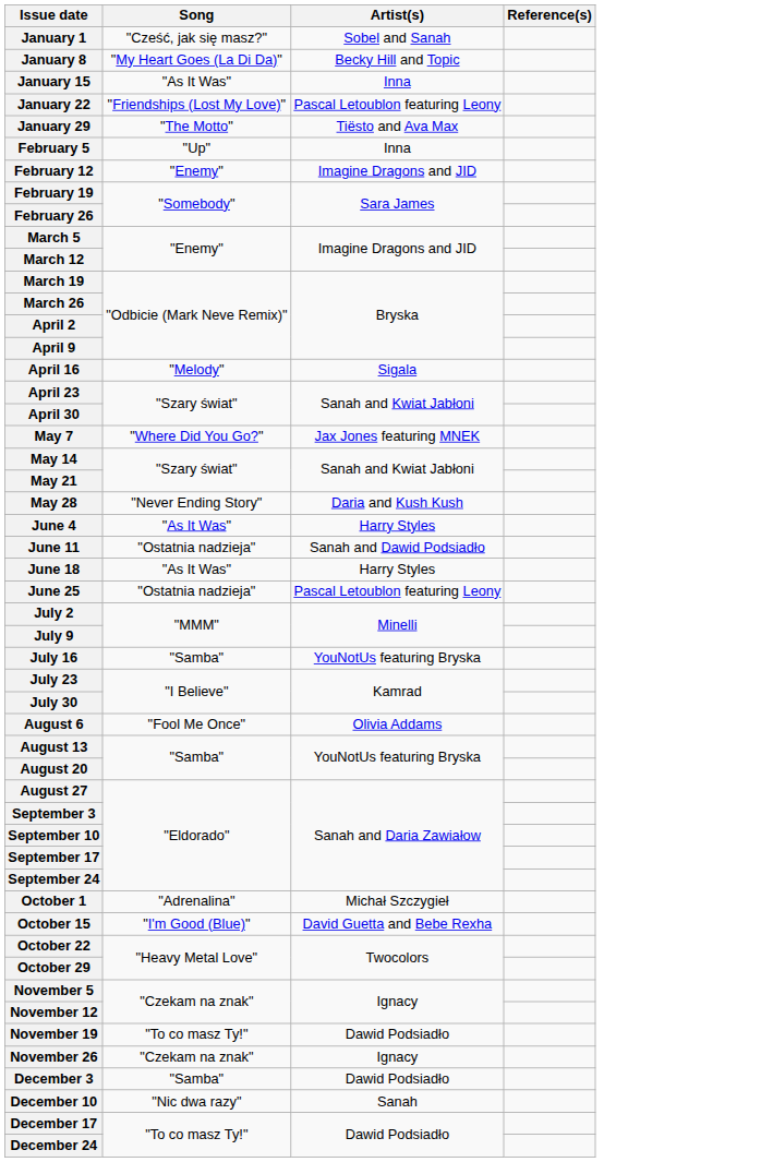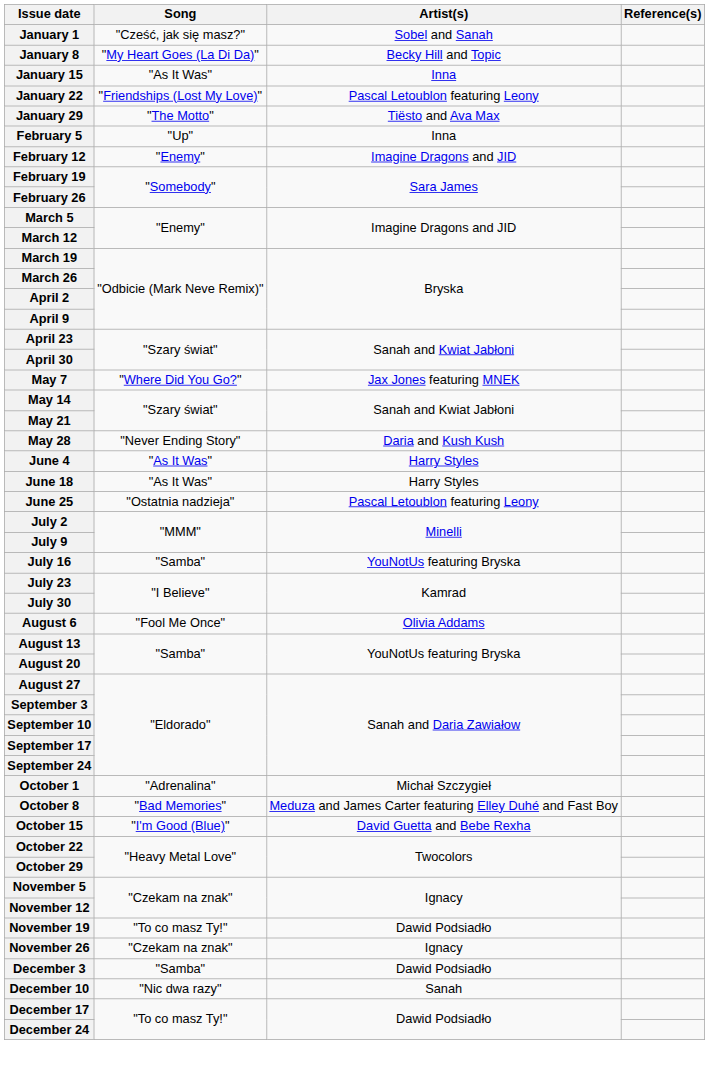 <table class="wikitable plainrowheaders" style="text-align: center">
 <tr>
 <th>Issue date</th>
 <th>Song</th>
 <th>Artist(s)</th>
 <th>Reference(s)</th>
 </tr>
 <tr>
 <th scope="row">January 1</th>
 <td>"Cześć, jak się masz?"</td>
 <td><a href='#'>Sobel</a> and <a href='#'>Sanah</a></td>
 <td></td>
 </tr>
 <tr>
 <th scope="row">January 8</th>
 <td>"<a href='#'>My Heart Goes (La Di Da)</a>"</td>
 <td><a href='#'>Becky Hill</a> and <a href='#'>Topic</a></td>
 <td></td>
 </tr>
 <tr>
 <th scope="row">January 15</th>
 <td>"As It Was"</td>
 <td><a href='#'>Inna</a></td>
 <td></td>
 </tr>
 <tr>
 <th scope="row">January 22</th>
 <td>"<a href='#'>Friendships (Lost My Love)</a>"</td>
 <td><a href='#'>Pascal Letoublon</a> featuring <a href='#'>Leony</a></td>
 <td></td>
 </tr>
 <tr>
 <th scope="row">January 29</th>
 <td>"<a href='#'>The Motto</a>"</td>
 <td><a href='#'>Tiësto</a> and <a href='#'>Ava Max</a></td>
 <td></td>
 </tr>
 <tr>
 <th scope="row">February 5</th>
 <td>"Up"</td>
 <td>Inna</td>
 <td></td>
 </tr>
 <tr>
 <th scope="row">February 12</th>
 <td>"<a href='#'>Enemy</a>"</td>
 <td><a href='#'>Imagine Dragons</a> and <a href='#'>JID</a></td>
 <td></td>
 </tr>
 <tr>
 <th scope="row">February 19</th>
 <td rowspan="2">"<a href='#'>Somebody</a>"</td>
 <td rowspan="2"><a href='#'>Sara James</a></td>
 <td></td>
 </tr>
 <tr>
 <th scope="row">February 26</th>
 <td></td>
 </tr>
 <tr>
 <th scope="row">March 5</th>
 <td rowspan="2">"Enemy"</td>
 <td rowspan="2">Imagine Dragons and JID</td>
 <td></td>
 </tr>
 <tr>
 <th scope="row">March 12</th>
 <td></td>
 </tr>
 <tr>
 <th scope="row">March 19</th>
 <td rowspan="4">"Odbicie (Mark Neve Remix)"</td>
 <td rowspan="4">Bryska</td>
 <td></td>
 </tr>
 <tr>
 <th scope="row">March 26</th>
 <td></td>
 </tr>
 <tr>
 <th scope="row">April 2</th>
 <td></td>
 </tr>
 <tr>
 <th scope="row">April 9</th>
 <td></td>
 </tr>
 <tr>
-<th scope="row">April 16</th>
-<td>"<a href='#'>Melody</a>"</td>
-<td><a href='#'>Sigala</a></td>
-<td></td>
-</tr>
-<tr>
 <th scope="row">April 23</th>
 <td rowspan="2">"Szary świat"</td>
 <td rowspan="2">Sanah and <a href='#'>Kwiat Jabłoni</a></td>
 <td></td>
 </tr>
 <tr>
 <th scope="row">April 30</th>
 <td></td>
 </tr>
 <tr>
 <th scope="row">May 7</th>
 <td>"<a href='#'>Where Did You Go?</a>"</td>
 <td><a href='#'>Jax Jones</a> featuring <a href='#'>MNEK</a></td>
 <td></td>
 </tr>
 <tr>
 <th scope="row">May 14</th>
 <td rowspan="2">"Szary świat"</td>
 <td rowspan="2">Sanah and Kwiat Jabłoni</td>
 <td></td>
 </tr>
 <tr>
 <th scope="row">May 21</th>
 <td></td>
 </tr>
 <tr>
 <th scope="row">May 28</th>
 <td>"Never Ending Story"</td>
 <td><a href='#'>Daria</a> and <a href='#'>Kush Kush</a></td>
 <td></td>
 </tr>
 <tr>
 <th scope="row">June 4</th>
 <td>"<a href='#'>As It Was</a>"</td>
 <td><a href='#'>Harry Styles</a></td>
-<td></td>
-</tr>
-<tr>
-<th scope="row">June 11</th>
-<td>"Ostatnia nadzieja"</td>
-<td>Sanah and <a href='#'>Dawid Podsiadło</a></td>
 <td></td>
 </tr>
 <tr>
 <th scope="row">June 18</th>
 <td>"As It Was"</td>
 <td>Harry Styles</td>
 <td></td>
 </tr>
 <tr>
 <th scope="row">June 25</th>
 <td>"Ostatnia nadzieja"</td>
 <td><a href='#'>Pascal Letoublon</a> featuring <a href='#'>Leony</a></td>
 <td></td>
 </tr>
 <tr>
 <th scope="row">July 2</th>
 <td rowspan="2">"MMM"</td>
 <td rowspan="2"><a href='#'>Minelli</a></td>
 <td></td>
 </tr>
 <tr>
 <th scope="row">July 9</th>
 <td></td>
 </tr>
 <tr>
 <th scope="row">July 16</th>
 <td>"Samba"</td>
 <td><a href='#'>YouNotUs</a> featuring Bryska</td>
 <td></td>
 </tr>
 <tr>
 <th scope="row">July 23</th>
 <td rowspan="2">"I Believe"</td>
 <td rowspan="2">Kamrad</td>
 <td></td>
 </tr>
 <tr>
 <th scope="row">July 30</th>
 <td></td>
 </tr>
 <tr>
 <th scope="row">August 6</th>
 <td>"Fool Me Once"</td>
 <td><a href='#'>Olivia Addams</a></td>
 <td></td>
 </tr>
 <tr>
 <th scope="row">August 13</th>
 <td rowspan="2">"Samba"</td>
 <td rowspan="2">YouNotUs featuring Bryska</td>
 <td></td>
 </tr>
 <tr>
 <th scope="row">August 20</th>
 <td></td>
 </tr>
 <tr>
 <th scope="row">August 27</th>
 <td rowspan="5">"Eldorado"</td>
 <td rowspan="5">Sanah and <a href='#'>Daria Zawiałow</a></td>
 <td></td>
 </tr>
 <tr>
 <th scope="row">September 3</th>
 <td></td>
 </tr>
 <tr>
 <th scope="row">September 10</th>
 <td></td>
 </tr>
 <tr>
 <th scope="row">September 17</th>
 <td></td>
 </tr>
 <tr>
 <th scope="row">September 24</th>
 <td></td>
 </tr>
 <tr>
 <th scope="row">October 1</th>
 <td>"Adrenalina"</td>
 <td>Michał Szczygieł</td>
 <td></td>
 </tr>
 <tr>
+<th scope="row">October 8</th>
+<td>"<a href='#'>Bad Memories</a>"</td>
+<td><a href='#'>Meduza</a> and James Carter featuring <a href='#'>Elley Duhé</a> and Fast Boy</td>
+<td></td>
+</tr>
+<tr>
 <th scope="row">October 15</th>
 <td>"<a href='#'>I'm Good (Blue)</a>"</td>
 <td><a href='#'>David Guetta</a> and <a href='#'>Bebe Rexha</a></td>
 <td></td>
 </tr>
 <tr>
 <th scope="row">October 22</th>
 <td rowspan="2">"Heavy Metal Love"</td>
 <td rowspan="2">Twocolors</td>
 <td></td>
 </tr>
 <tr>
 <th scope="row">October 29</th>
 <td></td>
 </tr>
 <tr>
 <th scope="row">November 5</th>
 <td rowspan="2">"Czekam na znak"</td>
 <td rowspan="2">Ignacy</td>
 <td></td>
 </tr>
 <tr>
 <th scope="row">November 12</th>
 <td></td>
 </tr>
 <tr>
 <th scope="row">November 19</th>
 <td>"To co masz Ty!"</td>
 <td>Dawid Podsiadło</td>
 <td></td>
 </tr>
 <tr>
 <th scope="row">November 26</th>
 <td>"Czekam na znak"</td>
 <td>Ignacy</td>
 <td></td>
 </tr>
 <tr>
 <th scope="row">December 3</th>
 <td>"Samba"</td>
 <td>Dawid Podsiadło</td>
 <td></td>
 </tr>
 <tr>
 <th scope="row">December 10</th>
 <td>"Nic dwa razy"</td>
 <td>Sanah</td>
 <td></td>
 </tr>
 <tr>
 <th scope="row">December 17</th>
 <td rowspan="2">"To co masz Ty!"</td>
 <td rowspan="2">Dawid Podsiadło</td>
 <td></td>
 </tr>
 <tr>
 <th scope="row">December 24</th>
 <td></td>
 </tr>
 </table>
